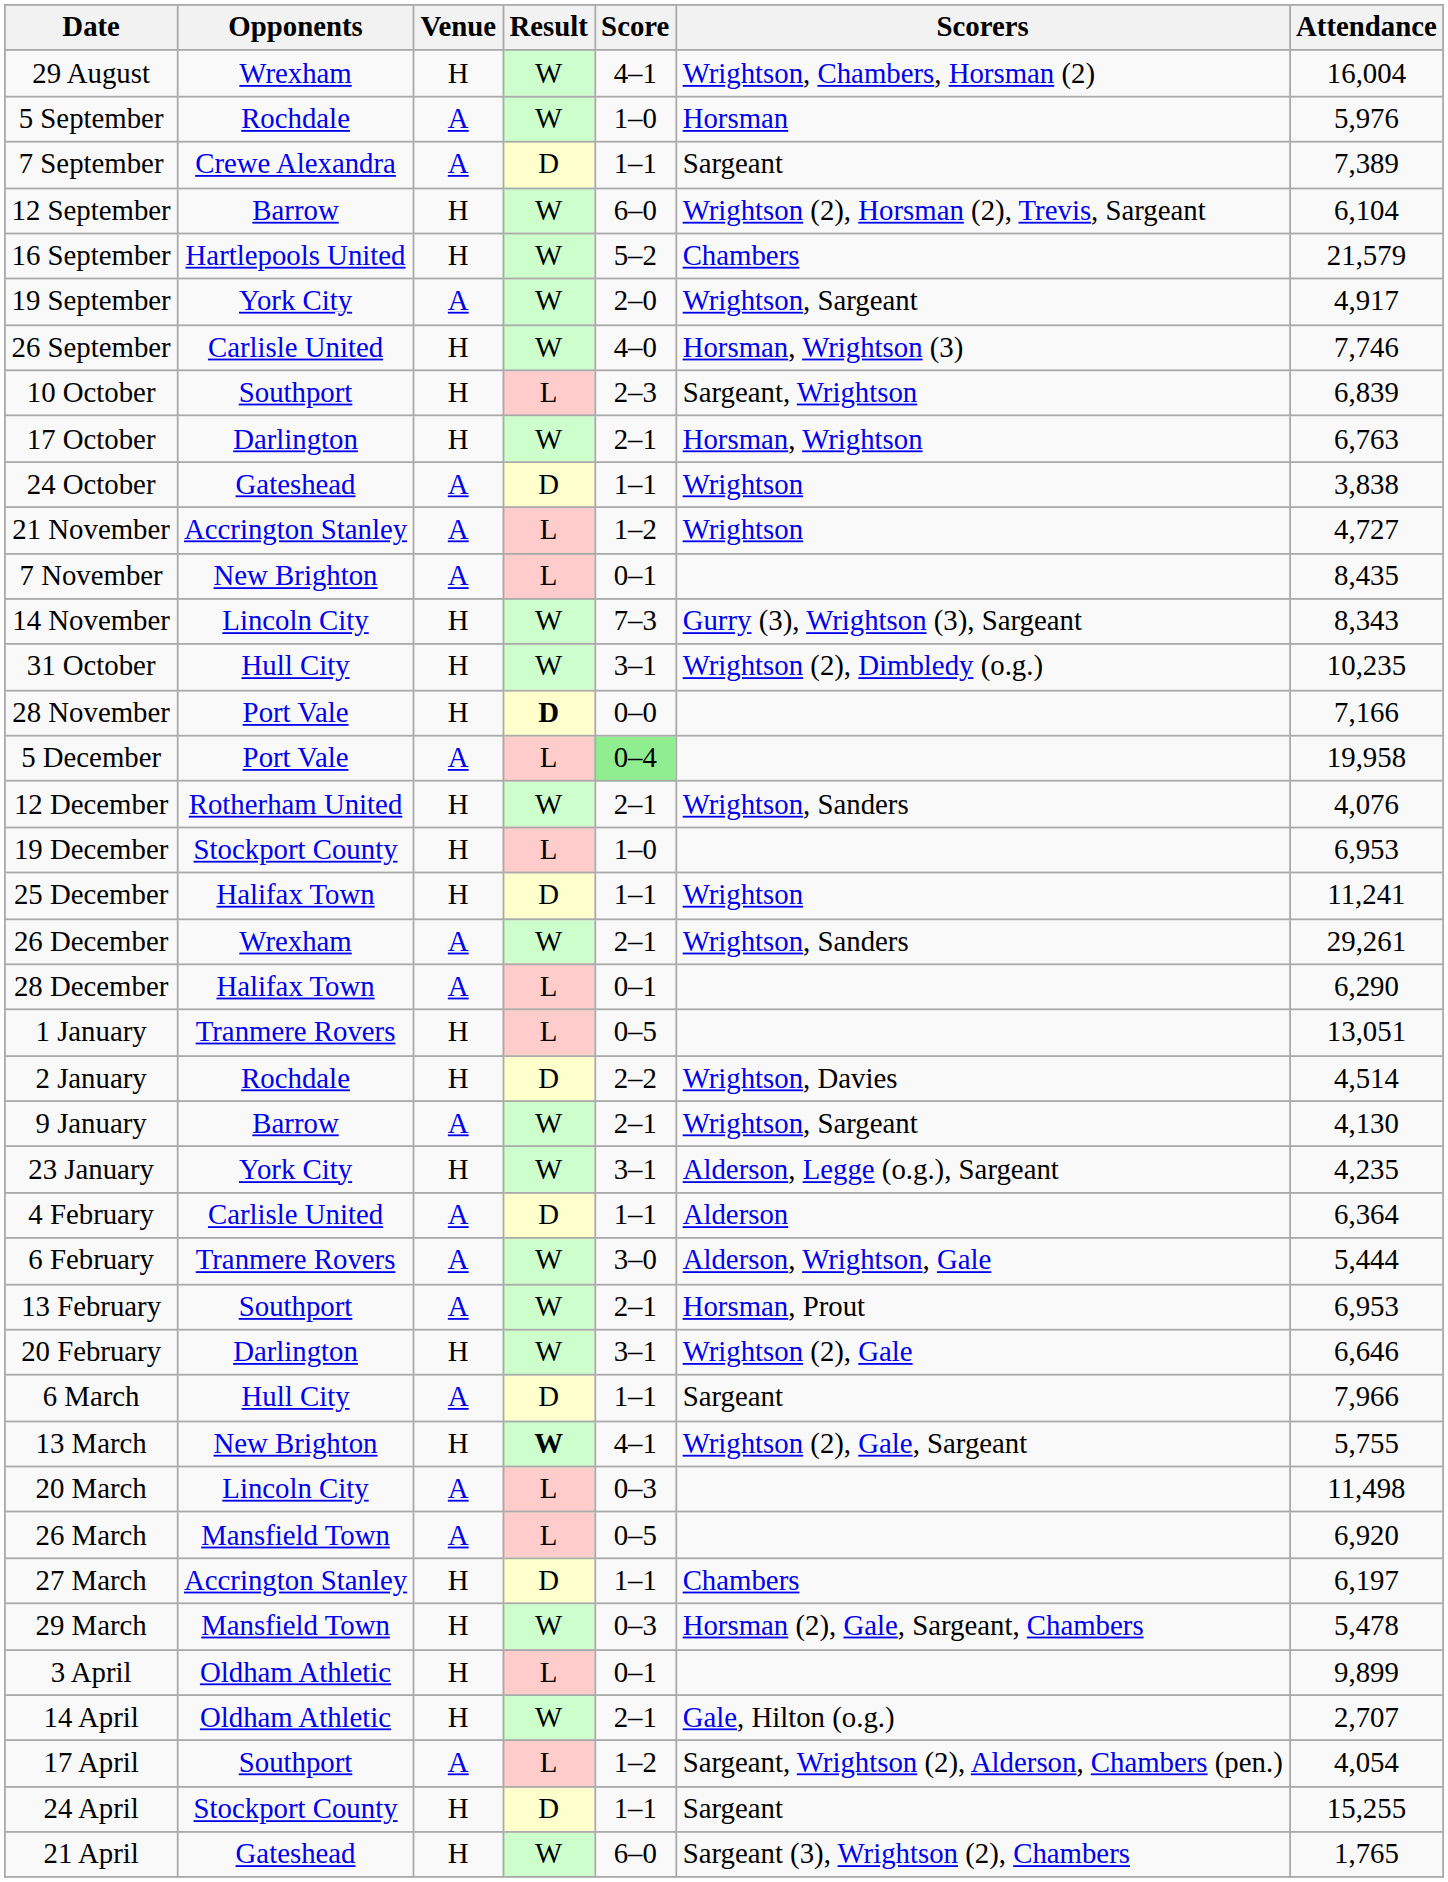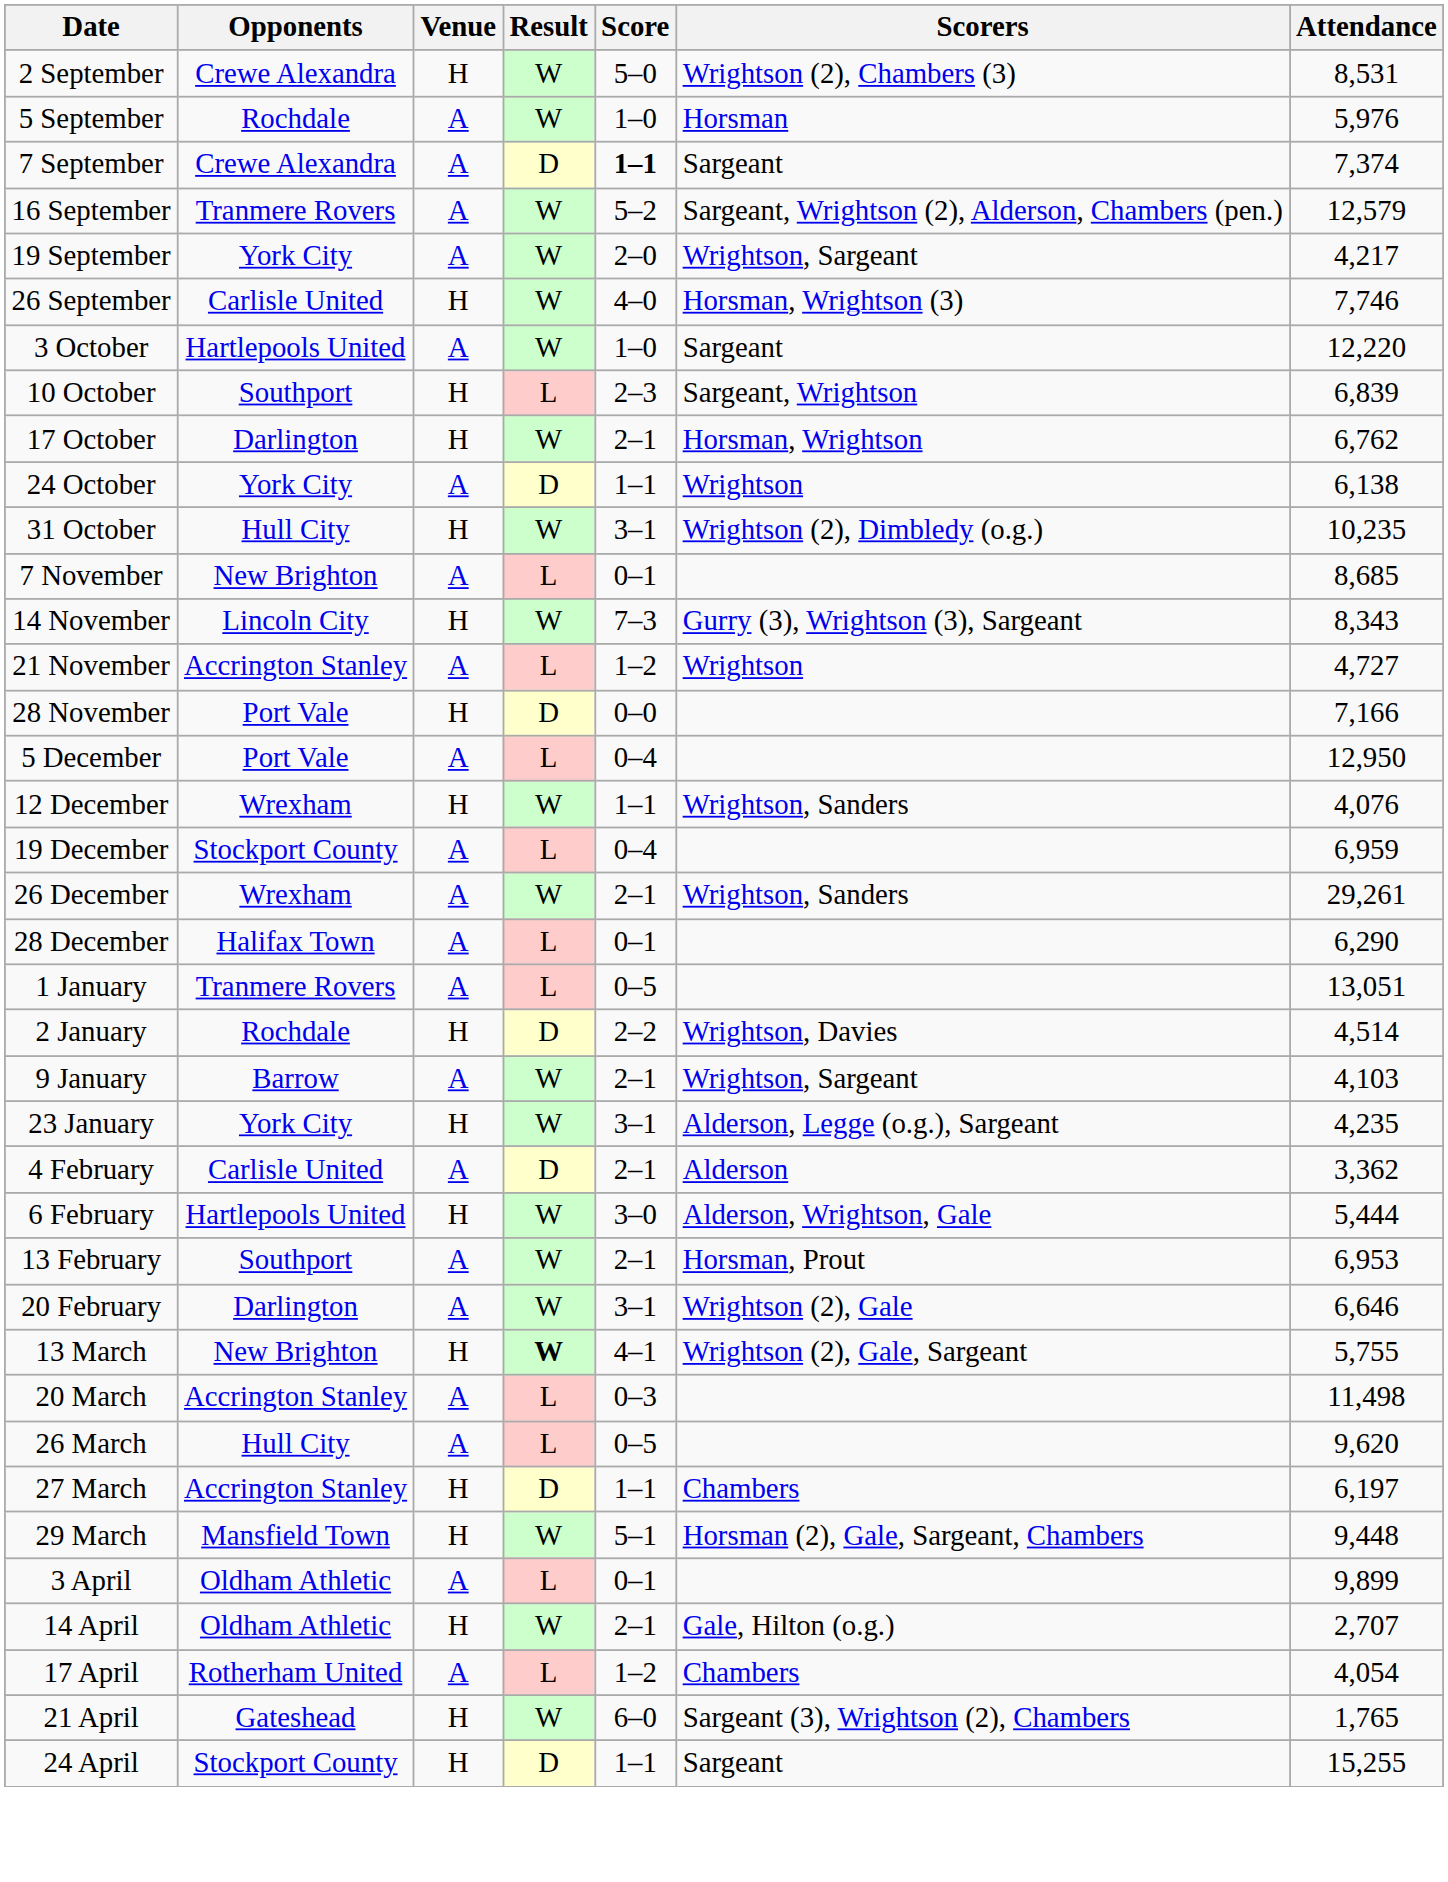 <table class="wikitable" style="text-align:center">
 <tr>
 <th>Date</th>
 <th>Opponents</th>
 <th>Venue</th>
 <th>Result</th>
 <th>Score</th>
 <th>Scorers</th>
 <th>Attendance</th>
 </tr>
 <tr>
-<td>29 August</td>
-<td><a href='#'>Wrexham</a></td>
+<td>2 September</td>
+<td><a href='#'>Crewe Alexandra</a></td>
 <td>H</td>
 <td style="background-color:#CCFFCC">W</td>
-<td>4–1</td>
-<td align="left"><a href='#'>Wrightson</a>, <a href='#'>Chambers</a>, <a href='#'>Horsman</a> (2)</td>
-<td>16,004</td>
+<td>5–0</td>
+<td align="left"><a href='#'>Wrightson</a> (2), <a href='#'>Chambers</a> (3)</td>
+<td>8,531</td>
 </tr>
 <tr>
 <td>5 September</td>
 <td><a href='#'>Rochdale</a></td>
 <td><a href='#'>A</a></td>
 <td style="background-color:#CCFFCC">W</td>
 <td>1–0</td>
 <td align="left"><a href='#'>Horsman</a></td>
 <td>5,976</td>
 </tr>
 <tr>
 <td>7 September</td>
 <td><a href='#'>Crewe Alexandra</a></td>
 <td><a href='#'>A</a></td>
 <td style="background-color:#FFFFCC">D</td>
-<td>1–1</td>
+<td><strong>1–1</strong></td>
 <td align="left">Sargeant</td>
-<td>7,389</td>
-</tr>
-<tr>
-<td>12 September</td>
-<td><a href='#'>Barrow</a></td>
-<td>H</td>
-<td style="background-color:#CCFFCC">W</td>
-<td>6–0</td>
-<td align="left"><a href='#'>Wrightson</a> (2), <a href='#'>Horsman</a> (2), <a href='#'>Trevis</a>, Sargeant</td>
-<td>6,104</td>
+<td>7,374</td>
 </tr>
 <tr>
 <td>16 September</td>
-<td><a href='#'>Hartlepools United</a></td>
-<td>H</td>
+<td><a href='#'>Tranmere Rovers</a></td>
+<td><a href='#'>A</a></td>
 <td style="background-color:#CCFFCC">W</td>
 <td>5–2</td>
-<td align="left"><a href='#'>Chambers</a></td>
-<td>21,579</td>
+<td align="left">Sargeant, <a href='#'>Wrightson</a> (2), <a href='#'>Alderson</a>, <a href='#'>Chambers</a> (pen.)</td>
+<td>12,579</td>
 </tr>
 <tr>
 <td>19 September</td>
 <td><a href='#'>York City</a></td>
 <td><a href='#'>A</a></td>
 <td style="background-color:#CCFFCC">W</td>
 <td>2–0</td>
 <td align="left"><a href='#'>Wrightson</a>, Sargeant</td>
-<td>4,917</td>
+<td>4,217</td>
 </tr>
 <tr>
 <td>26 September</td>
 <td><a href='#'>Carlisle United</a></td>
 <td>H</td>
 <td style="background-color:#CCFFCC">W</td>
 <td>4–0</td>
 <td align="left"><a href='#'>Horsman</a>, <a href='#'>Wrightson</a> (3)</td>
 <td>7,746</td>
+</tr>
+<tr>
+<td>3 October</td>
+<td><a href='#'>Hartlepools United</a></td>
+<td><a href='#'>A</a></td>
+<td style="background-color:#CCFFCC">W</td>
+<td>1–0</td>
+<td align="left">Sargeant</td>
+<td>12,220</td>
 </tr>
 <tr>
 <td>10 October</td>
 <td><a href='#'>Southport</a></td>
 <td>H</td>
 <td style="background-color:#FFCCCC">L</td>
 <td>2–3</td>
 <td align="left">Sargeant, <a href='#'>Wrightson</a></td>
 <td>6,839</td>
 </tr>
 <tr>
 <td>17 October</td>
 <td><a href='#'>Darlington</a></td>
 <td>H</td>
 <td style="background-color:#CCFFCC">W</td>
 <td>2–1</td>
 <td align="left"><a href='#'>Horsman</a>, <a href='#'>Wrightson</a></td>
-<td>6,763</td>
+<td>6,762</td>
 </tr>
 <tr>
 <td>24 October</td>
-<td><a href='#'>Gateshead</a></td>
+<td><a href='#'>York City</a></td>
 <td><a href='#'>A</a></td>
 <td style="background-color:#FFFFCC">D</td>
 <td>1–1</td>
 <td align="left"><a href='#'>Wrightson</a></td>
-<td>3,838</td>
+<td>6,138</td>
+</tr>
+<tr>
+<td>31 October</td>
+<td><a href='#'>Hull City</a></td>
+<td>H</td>
+<td style="background-color:#CCFFCC">W</td>
+<td>3–1</td>
+<td align="left"><a href='#'>Wrightson</a> (2), <a href='#'>Dimbledy</a> (o.g.)</td>
+<td>10,235</td>
+</tr>
+<tr>
+<td>7 November</td>
+<td><a href='#'>New Brighton</a></td>
+<td><a href='#'>A</a></td>
+<td style="background-color:#FFCCCC">L</td>
+<td>0–1</td>
+<td align="left"></td>
+<td>8,685</td>
+</tr>
+<tr>
+<td>14 November</td>
+<td><a href='#'>Lincoln City</a></td>
+<td>H</td>
+<td style="background-color:#CCFFCC">W</td>
+<td>7–3</td>
+<td align="left"><a href='#'>Gurry</a> (3), <a href='#'>Wrightson</a> (3), Sargeant</td>
+<td>8,343</td>
 </tr>
 <tr>
 <td>21 November</td>
 <td><a href='#'>Accrington Stanley</a></td>
 <td><a href='#'>A</a></td>
 <td style="background-color:#FFCCCC">L</td>
 <td>1–2</td>
 <td align="left"><a href='#'>Wrightson</a></td>
 <td>4,727</td>
 </tr>
 <tr>
-<td>7 November</td>
-<td><a href='#'>New Brighton</a></td>
-<td><a href='#'>A</a></td>
-<td style="background-color:#FFCCCC">L</td>
-<td>0–1</td>
-<td align="left"></td>
-<td>8,435</td>
-</tr>
-<tr>
-<td>14 November</td>
-<td><a href='#'>Lincoln City</a></td>
-<td>H</td>
-<td style="background-color:#CCFFCC">W</td>
-<td>7–3</td>
-<td align="left"><a href='#'>Gurry</a> (3), <a href='#'>Wrightson</a> (3), Sargeant</td>
-<td>8,343</td>
-</tr>
-<tr>
-<td>31 October</td>
-<td><a href='#'>Hull City</a></td>
-<td>H</td>
-<td style="background-color:#CCFFCC">W</td>
-<td>3–1</td>
-<td align="left"><a href='#'>Wrightson</a> (2), <a href='#'>Dimbledy</a> (o.g.)</td>
-<td>10,235</td>
-</tr>
-<tr>
 <td>28 November</td>
 <td><a href='#'>Port Vale</a></td>
 <td>H</td>
-<td style="background-color:#FFFFCC"><strong>D</strong></td>
+<td style="background-color:#FFFFCC">D</td>
 <td>0–0</td>
 <td align="left"></td>
 <td>7,166</td>
 </tr>
 <tr>
 <td>5 December</td>
 <td><a href='#'>Port Vale</a></td>
 <td><a href='#'>A</a></td>
 <td style="background-color:#FFCCCC">L</td>
-<td style="background: lightgreen;">0–4</td>
+<td>0–4</td>
 <td align="left"></td>
-<td>19,958</td>
+<td>12,950</td>
 </tr>
 <tr>
 <td>12 December</td>
-<td><a href='#'>Rotherham United</a></td>
+<td><a href='#'>Wrexham</a></td>
 <td>H</td>
 <td style="background-color:#CCFFCC">W</td>
-<td>2–1</td>
+<td>1–1</td>
 <td align="left"><a href='#'>Wrightson</a>, Sanders</td>
 <td>4,076</td>
 </tr>
 <tr>
 <td>19 December</td>
 <td><a href='#'>Stockport County</a></td>
-<td>H</td>
+<td><a href='#'>A</a></td>
 <td style="background-color:#FFCCCC">L</td>
-<td>1–0</td>
+<td>0–4</td>
 <td align="left"></td>
-<td>6,953</td>
-</tr>
-<tr>
-<td>25 December</td>
-<td><a href='#'>Halifax Town</a></td>
-<td>H</td>
-<td style="background-color:#FFFFCC">D</td>
-<td>1–1</td>
-<td align="left"><a href='#'>Wrightson</a></td>
-<td>11,241</td>
+<td>6,959</td>
 </tr>
 <tr>
 <td>26 December</td>
 <td><a href='#'>Wrexham</a></td>
 <td><a href='#'>A</a></td>
 <td style="background-color:#CCFFCC">W</td>
 <td>2–1</td>
 <td align="left"><a href='#'>Wrightson</a>, Sanders</td>
 <td>29,261</td>
 </tr>
 <tr>
 <td>28 December</td>
 <td><a href='#'>Halifax Town</a></td>
 <td><a href='#'>A</a></td>
 <td style="background-color:#FFCCCC">L</td>
 <td>0–1</td>
 <td align="left"></td>
 <td>6,290</td>
 </tr>
 <tr>
 <td>1 January</td>
 <td><a href='#'>Tranmere Rovers</a></td>
-<td>H</td>
+<td><a href='#'>A</a></td>
 <td style="background-color:#FFCCCC">L</td>
 <td>0–5</td>
 <td align="left"></td>
 <td>13,051</td>
 </tr>
 <tr>
 <td>2 January</td>
 <td><a href='#'>Rochdale</a></td>
 <td>H</td>
 <td style="background-color:#FFFFCC">D</td>
 <td>2–2</td>
 <td align="left"><a href='#'>Wrightson</a>, Davies</td>
 <td>4,514</td>
 </tr>
 <tr>
 <td>9 January</td>
 <td><a href='#'>Barrow</a></td>
 <td><a href='#'>A</a></td>
 <td style="background-color:#CCFFCC">W</td>
 <td>2–1</td>
 <td align="left"><a href='#'>Wrightson</a>, Sargeant</td>
-<td>4,130</td>
+<td>4,103</td>
 </tr>
 <tr>
 <td>23 January</td>
 <td><a href='#'>York City</a></td>
 <td>H</td>
 <td style="background-color:#CCFFCC">W</td>
 <td>3–1</td>
 <td align="left"><a href='#'>Alderson</a>, <a href='#'>Legge</a> (o.g.), Sargeant</td>
 <td>4,235</td>
 </tr>
 <tr>
 <td>4 February</td>
 <td><a href='#'>Carlisle United</a></td>
 <td><a href='#'>A</a></td>
 <td style="background-color:#FFFFCC">D</td>
-<td>1–1</td>
+<td>2–1</td>
 <td align="left"><a href='#'>Alderson</a></td>
-<td>6,364</td>
+<td>3,362</td>
 </tr>
 <tr>
 <td>6 February</td>
-<td><a href='#'>Tranmere Rovers</a></td>
-<td><a href='#'>A</a></td>
+<td><a href='#'>Hartlepools United</a></td>
+<td>H</td>
 <td style="background-color:#CCFFCC">W</td>
 <td>3–0</td>
 <td align="left"><a href='#'>Alderson</a>, <a href='#'>Wrightson</a>, <a href='#'>Gale</a></td>
 <td>5,444</td>
 </tr>
 <tr>
 <td>13 February</td>
 <td><a href='#'>Southport</a></td>
 <td><a href='#'>A</a></td>
 <td style="background-color:#CCFFCC">W</td>
 <td>2–1</td>
 <td align="left"><a href='#'>Horsman</a>, Prout</td>
 <td>6,953</td>
 </tr>
 <tr>
 <td>20 February</td>
 <td><a href='#'>Darlington</a></td>
-<td>H</td>
+<td><a href='#'>A</a></td>
 <td style="background-color:#CCFFCC">W</td>
 <td>3–1</td>
 <td align="left"><a href='#'>Wrightson</a> (2), <a href='#'>Gale</a></td>
 <td>6,646</td>
-</tr>
-<tr>
-<td>6 March</td>
-<td><a href='#'>Hull City</a></td>
-<td><a href='#'>A</a></td>
-<td style="background-color:#FFFFCC">D</td>
-<td>1–1</td>
-<td align="left">Sargeant</td>
-<td>7,966</td>
 </tr>
 <tr>
 <td>13 March</td>
 <td><a href='#'>New Brighton</a></td>
 <td>H</td>
 <td style="background-color:#CCFFCC"><strong>W</strong></td>
 <td>4–1</td>
 <td align="left"><a href='#'>Wrightson</a> (2), <a href='#'>Gale</a>, Sargeant</td>
 <td>5,755</td>
 </tr>
 <tr>
 <td>20 March</td>
-<td><a href='#'>Lincoln City</a></td>
+<td><a href='#'>Accrington Stanley</a></td>
 <td><a href='#'>A</a></td>
 <td style="background-color:#FFCCCC">L</td>
 <td>0–3</td>
 <td align="left"></td>
 <td>11,498</td>
 </tr>
 <tr>
 <td>26 March</td>
-<td><a href='#'>Mansfield Town</a></td>
+<td><a href='#'>Hull City</a></td>
 <td><a href='#'>A</a></td>
 <td style="background-color:#FFCCCC">L</td>
 <td>0–5</td>
 <td align="left"></td>
-<td>6,920</td>
+<td>9,620</td>
 </tr>
 <tr>
 <td>27 March</td>
 <td><a href='#'>Accrington Stanley</a></td>
 <td>H</td>
 <td style="background-color:#FFFFCC">D</td>
 <td>1–1</td>
 <td align="left"><a href='#'>Chambers</a></td>
 <td>6,197</td>
 </tr>
 <tr>
 <td>29 March</td>
 <td><a href='#'>Mansfield Town</a></td>
 <td>H</td>
 <td style="background-color:#CCFFCC">W</td>
-<td>0–3</td>
+<td>5–1</td>
 <td align="left"><a href='#'>Horsman</a> (2), <a href='#'>Gale</a>, Sargeant, <a href='#'>Chambers</a></td>
-<td>5,478</td>
+<td>9,448</td>
 </tr>
 <tr>
 <td>3 April</td>
 <td><a href='#'>Oldham Athletic</a></td>
-<td>H</td>
+<td><a href='#'>A</a></td>
 <td style="background-color:#FFCCCC">L</td>
 <td>0–1</td>
 <td align="left"></td>
 <td>9,899</td>
 </tr>
 <tr>
 <td>14 April</td>
 <td><a href='#'>Oldham Athletic</a></td>
 <td>H</td>
 <td style="background-color:#CCFFCC">W</td>
 <td>2–1</td>
 <td align="left"><a href='#'>Gale</a>, Hilton (o.g.)</td>
 <td>2,707</td>
 </tr>
 <tr>
 <td>17 April</td>
-<td><a href='#'>Southport</a></td>
+<td><a href='#'>Rotherham United</a></td>
 <td><a href='#'>A</a></td>
 <td style="background-color:#FFCCCC">L</td>
 <td>1–2</td>
-<td align="left">Sargeant, <a href='#'>Wrightson</a> (2), <a href='#'>Alderson</a>, <a href='#'>Chambers</a> (pen.)</td>
+<td align="left"><a href='#'>Chambers</a></td>
 <td>4,054</td>
+</tr>
+<tr>
+<td>21 April</td>
+<td><a href='#'>Gateshead</a></td>
+<td>H</td>
+<td style="background-color:#CCFFCC">W</td>
+<td>6–0</td>
+<td align="left">Sargeant (3), <a href='#'>Wrightson</a> (2), <a href='#'>Chambers</a></td>
+<td>1,765</td>
 </tr>
 <tr>
 <td>24 April</td>
 <td><a href='#'>Stockport County</a></td>
 <td>H</td>
 <td style="background-color:#FFFFCC">D</td>
 <td>1–1</td>
 <td align="left">Sargeant</td>
 <td>15,255</td>
 </tr>
-<tr>
-<td>21 April</td>
-<td><a href='#'>Gateshead</a></td>
-<td>H</td>
-<td style="background-color:#CCFFCC">W</td>
-<td>6–0</td>
-<td align="left">Sargeant (3), <a href='#'>Wrightson</a> (2), <a href='#'>Chambers</a></td>
-<td>1,765</td>
-</tr>
 </table>
